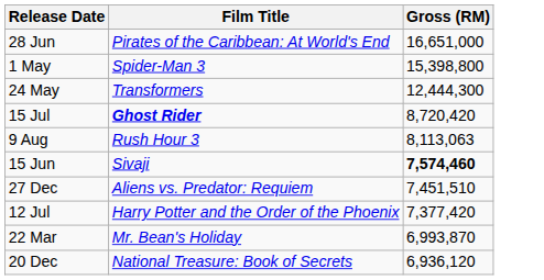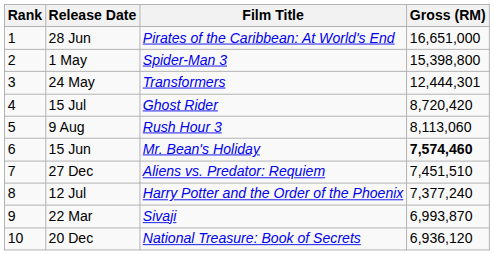 <table class="wikitable sortable" style="text-align:left">
 <tr>
+<th>Rank</th>
 <th>Release Date</th>
 <th>Film Title</th>
 <th>Gross (RM)</th>
 </tr>
 <tr>
+<td>1</td>
 <td>28 Jun</td>
 <td><em><a href='#'>Pirates of the Caribbean: At World's End</a></em></td>
 <td>16,651,000</td>
 </tr>
 <tr>
+<td>2</td>
 <td>1 May</td>
 <td><em><a href='#'>Spider-Man 3</a></em></td>
 <td>15,398,800</td>
 </tr>
 <tr>
+<td>3</td>
 <td>24 May</td>
 <td><em><a href='#'>Transformers</a></em></td>
-<td>12,444,300</td>
+<td>12,444,301</td>
 </tr>
 <tr>
+<td>4</td>
 <td>15 Jul</td>
-<td><strong><em><a href='#'>Ghost Rider</a></em></strong></td>
+<td><em><a href='#'>Ghost Rider</a></em></td>
 <td>8,720,420</td>
 </tr>
 <tr>
+<td>5</td>
 <td>9 Aug</td>
 <td><em><a href='#'>Rush Hour 3</a></em></td>
-<td>8,113,063</td>
+<td>8,113,060</td>
 </tr>
 <tr>
+<td>6</td>
 <td>15 Jun</td>
-<td><em><a href='#'>Sivaji</a></em></td>
+<td><em><a href='#'>Mr. Bean's Holiday</a></em></td>
 <td><strong>7,574,460</strong></td>
 </tr>
 <tr>
+<td>7</td>
 <td>27 Dec</td>
 <td><em><a href='#'>Aliens vs. Predator: Requiem</a></em></td>
 <td>7,451,510</td>
 </tr>
 <tr>
+<td>8</td>
 <td>12 Jul</td>
 <td><em><a href='#'>Harry Potter and the Order of the Phoenix</a></em></td>
-<td>7,377,420</td>
+<td>7,377,240</td>
 </tr>
 <tr>
+<td>9</td>
 <td>22 Mar</td>
-<td><em><a href='#'>Mr. Bean's Holiday</a></em></td>
+<td><em><a href='#'>Sivaji</a></em></td>
 <td>6,993,870</td>
 </tr>
 <tr>
+<td>10</td>
 <td>20 Dec</td>
 <td><em><a href='#'>National Treasure: Book of Secrets</a></em></td>
 <td>6,936,120</td>
 </tr>
 </table>
